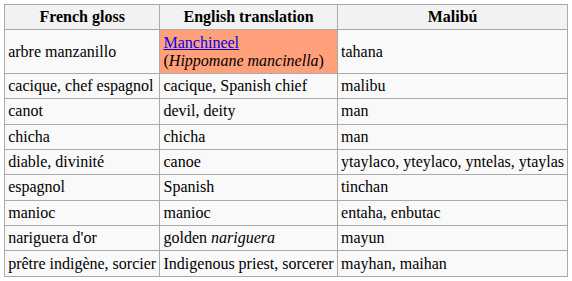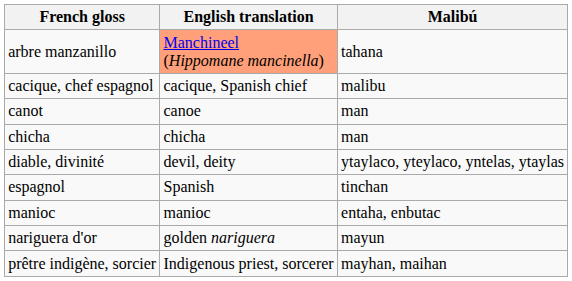 <table class="wikitable">
 <tr>
 <th>French gloss</th>
 <th>English translation</th>
 <th>Malibú</th>
 </tr>
 <tr>
 <td>arbre manzanillo</td>
 <td style="background: lightsalmon;"><a href='#'>Manchineel</a><br>(<em>Hippomane mancinella</em>)</td>
 <td>tahana</td>
 </tr>
 <tr>
 <td>cacique, chef espagnol</td>
 <td>cacique, Spanish chief</td>
 <td>malibu</td>
 </tr>
 <tr>
 <td>canot</td>
-<td>devil, deity</td>
+<td>canoe</td>
 <td>man</td>
 </tr>
 <tr>
 <td>chicha</td>
 <td>chicha</td>
 <td>man</td>
 </tr>
 <tr>
 <td>diable, divinité</td>
-<td>canoe</td>
+<td>devil, deity</td>
 <td>ytaylaco, yteylaco, yntelas, ytaylas</td>
 </tr>
 <tr>
 <td>espagnol</td>
 <td>Spanish</td>
 <td>tinchan</td>
 </tr>
 <tr>
 <td>manioc</td>
 <td>manioc</td>
 <td>entaha, enbutac</td>
 </tr>
 <tr>
 <td>nariguera d'or</td>
 <td>golden <em>nariguera</em></td>
 <td>mayun</td>
 </tr>
 <tr>
 <td>prêtre indigène, sorcier</td>
 <td>Indigenous priest, sorcerer</td>
 <td>mayhan, maihan<br></td>
 </tr>
 </table>
